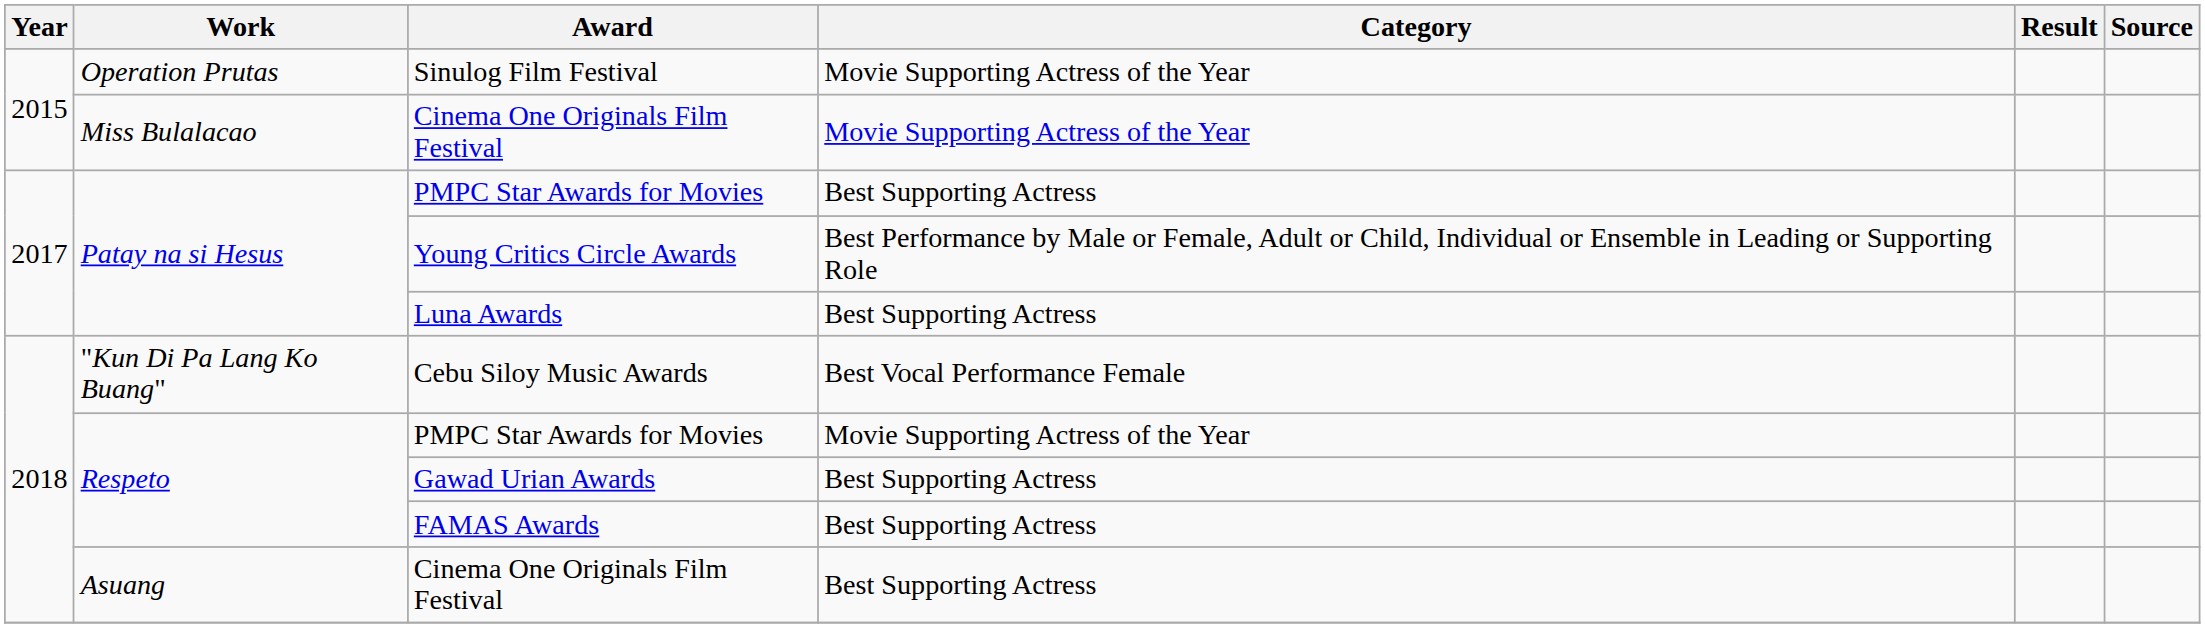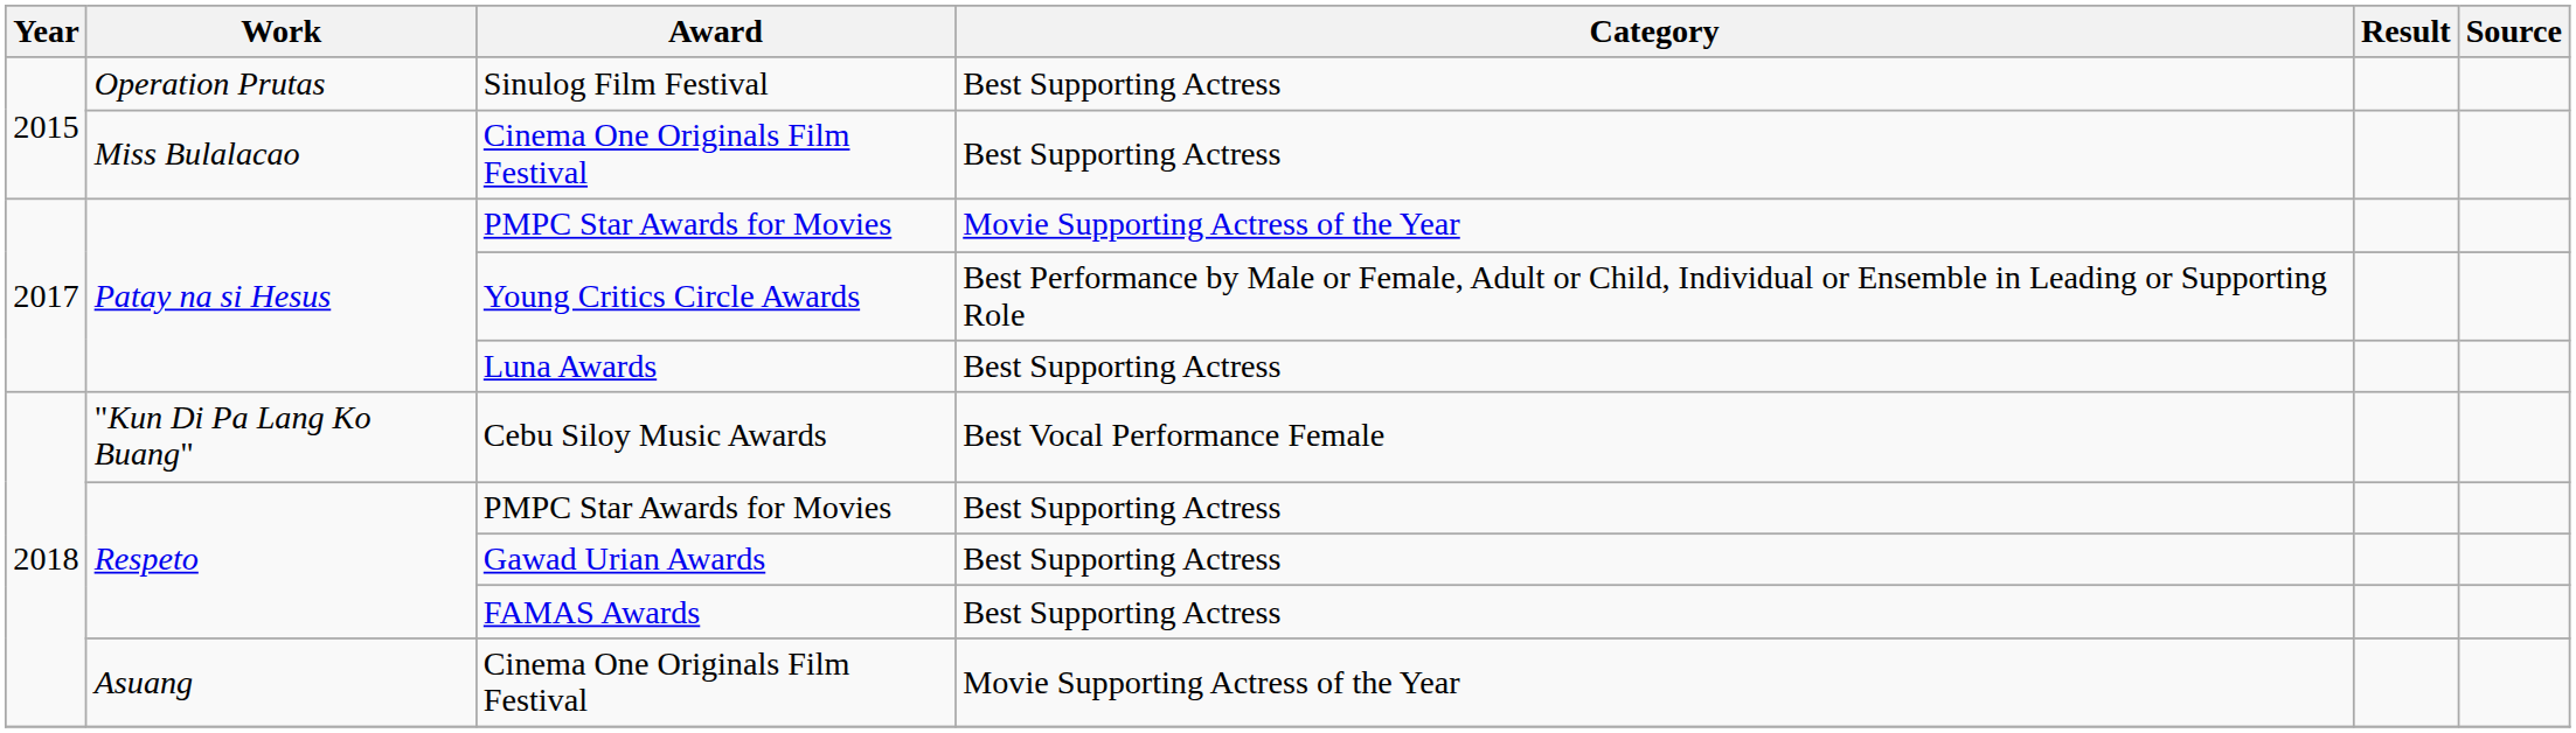 <table class="wikitable">
 <tr>
 <th>Year</th>
 <th>Work</th>
 <th>Award</th>
 <th>Category</th>
 <th>Result</th>
 <th>Source </th>
 </tr>
 <tr>
 <td rowspan = "2">2015</td>
 <td><em>Operation Prutas</em></td>
 <td>Sinulog Film Festival</td>
-<td>Movie Supporting Actress of the Year</td>
+<td>Best Supporting Actress</td>
 <td></td>
 <td></td>
 </tr>
 <tr>
 <td><em>Miss Bulalacao</em></td>
 <td><a href='#'>Cinema One Originals Film Festival</a></td>
-<td><a href='#'>Movie Supporting Actress of the Year</a></td>
+<td>Best Supporting Actress</td>
 <td></td>
 <td></td>
 </tr>
 <tr>
 <td rowspan = "3">2017</td>
 <td rowspan = "3"><em><a href='#'>Patay na si Hesus</a></em></td>
 <td><a href='#'>PMPC Star Awards for Movies</a></td>
-<td>Best Supporting Actress</td>
+<td><a href='#'>Movie Supporting Actress of the Year</a></td>
 <td></td>
 <td></td>
 </tr>
 <tr>
 <td><a href='#'>Young Critics Circle Awards</a></td>
 <td>Best Performance by Male or Female, Adult or Child, Individual or Ensemble in Leading or Supporting Role</td>
 <td></td>
 <td></td>
 </tr>
 <tr>
 <td><a href='#'>Luna Awards</a></td>
 <td>Best Supporting Actress</td>
 <td></td>
 <td></td>
 </tr>
 <tr>
 <td rowspan = "5">2018</td>
 <td>"<em>Kun Di Pa Lang Ko Buang</em>"</td>
 <td>Cebu Siloy Music Awards</td>
 <td>Best Vocal Performance  Female</td>
 <td></td>
 <td></td>
 </tr>
 <tr>
 <td rowspan = "3"><em><a href='#'>Respeto</a></em></td>
 <td>PMPC Star Awards for Movies</td>
-<td>Movie Supporting Actress of the Year</td>
+<td>Best Supporting Actress</td>
 <td></td>
 <td></td>
 </tr>
 <tr>
 <td><a href='#'>Gawad Urian Awards</a></td>
 <td>Best Supporting Actress</td>
 <td></td>
 <td></td>
 </tr>
 <tr>
 <td><a href='#'>FAMAS Awards</a></td>
 <td>Best Supporting Actress</td>
 <td></td>
 <td></td>
 </tr>
 <tr>
 <td><em>Asuang</em></td>
 <td>Cinema One Originals Film Festival</td>
-<td>Best Supporting Actress</td>
+<td>Movie Supporting Actress of the Year</td>
 <td></td>
 <td></td>
 </tr>
 <tr>
 </tr>
 </table>
